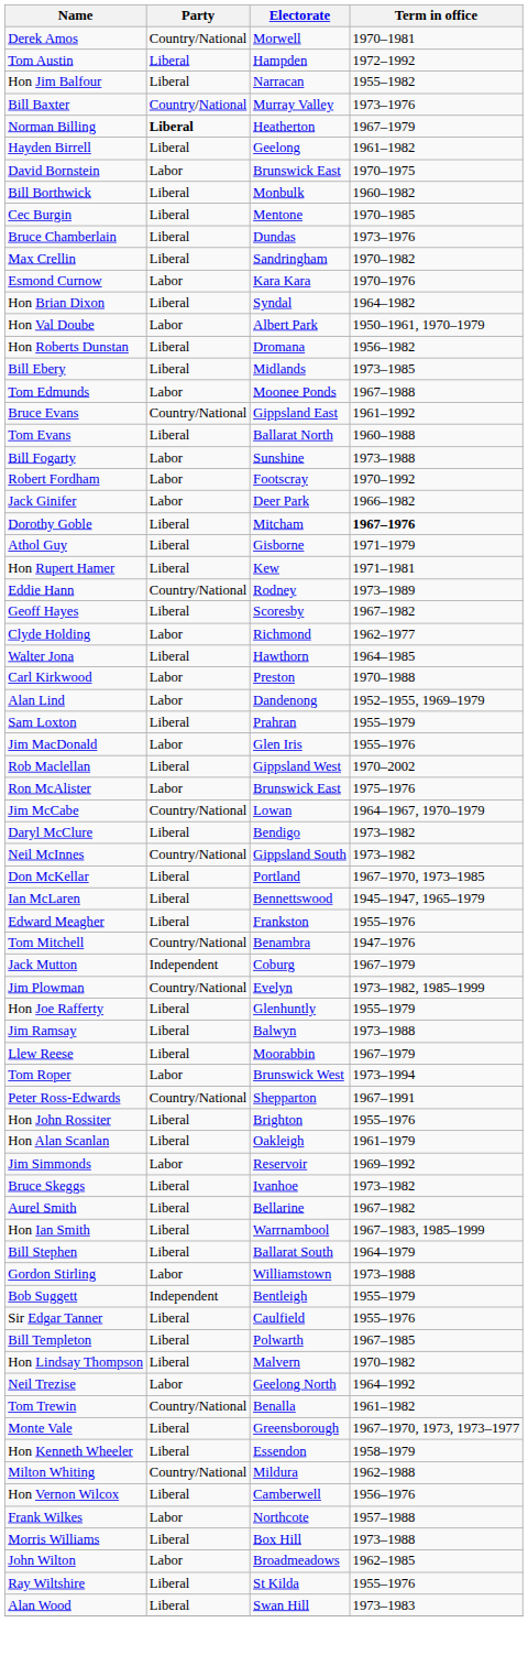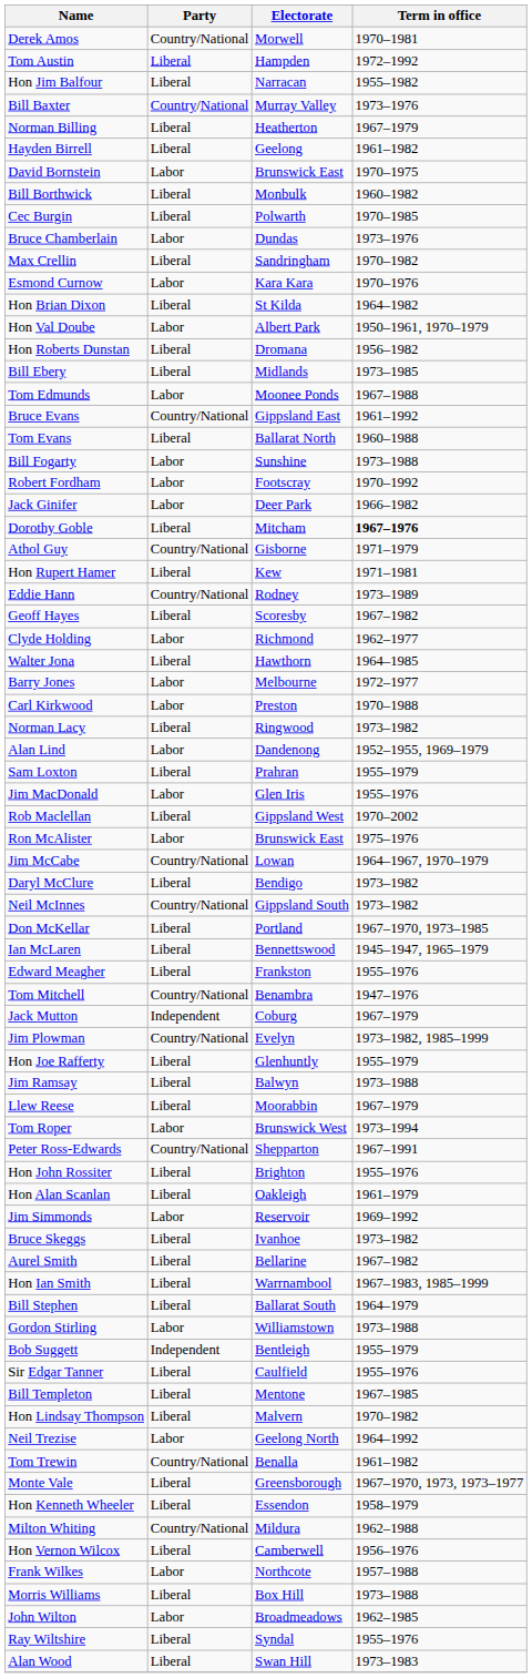 <table class="wikitable sortable">
 <tr>
 <th><strong>Name</strong></th>
 <th><strong>Party</strong></th>
 <th><strong><a href='#'>Electorate</a></strong></th>
 <th><strong>Term in office</strong></th>
 </tr>
 <tr>
 <td><a href='#'>Derek Amos</a></td>
 <td>Country/National</td>
 <td><a href='#'>Morwell</a></td>
 <td>1970–1981</td>
 </tr>
 <tr>
 <td><a href='#'>Tom Austin</a></td>
 <td><a href='#'>Liberal</a></td>
 <td><a href='#'>Hampden</a></td>
 <td>1972–1992</td>
 </tr>
 <tr>
 <td>Hon <a href='#'>Jim Balfour</a></td>
 <td>Liberal</td>
 <td><a href='#'>Narracan</a></td>
 <td>1955–1982</td>
 </tr>
 <tr>
 <td><a href='#'>Bill Baxter</a></td>
 <td><a href='#'>Country</a>/<a href='#'>National</a></td>
 <td><a href='#'>Murray Valley</a></td>
 <td>1973–1976</td>
 </tr>
 <tr>
 <td><a href='#'>Norman Billing</a></td>
-<td><strong>Liberal</strong></td>
+<td>Liberal</td>
 <td><a href='#'>Heatherton</a></td>
 <td>1967–1979</td>
 </tr>
 <tr>
 <td><a href='#'>Hayden Birrell</a></td>
 <td>Liberal</td>
 <td><a href='#'>Geelong</a></td>
 <td>1961–1982</td>
 </tr>
 <tr>
 <td><a href='#'>David Bornstein</a> </td>
 <td>Labor</td>
 <td><a href='#'>Brunswick East</a></td>
 <td>1970–1975</td>
 </tr>
 <tr>
 <td><a href='#'>Bill Borthwick</a></td>
 <td>Liberal</td>
 <td><a href='#'>Monbulk</a></td>
 <td>1960–1982</td>
 </tr>
 <tr>
 <td><a href='#'>Cec Burgin</a></td>
 <td>Liberal</td>
-<td><a href='#'>Mentone</a></td>
+<td><a href='#'>Polwarth</a></td>
 <td>1970–1985</td>
 </tr>
 <tr>
 <td><a href='#'>Bruce Chamberlain</a></td>
-<td>Liberal</td>
+<td>Labor</td>
 <td><a href='#'>Dundas</a></td>
 <td>1973–1976</td>
 </tr>
 <tr>
 <td><a href='#'>Max Crellin</a></td>
 <td>Liberal</td>
 <td><a href='#'>Sandringham</a></td>
 <td>1970–1982</td>
 </tr>
 <tr>
 <td><a href='#'>Esmond Curnow</a></td>
 <td>Labor</td>
 <td><a href='#'>Kara Kara</a></td>
 <td>1970–1976</td>
 </tr>
 <tr>
 <td>Hon <a href='#'>Brian Dixon</a></td>
 <td>Liberal</td>
-<td><a href='#'>Syndal</a></td>
+<td><a href='#'>St Kilda</a></td>
 <td>1964–1982</td>
 </tr>
 <tr>
 <td>Hon <a href='#'>Val Doube</a></td>
 <td>Labor</td>
 <td><a href='#'>Albert Park</a></td>
 <td>1950–1961, 1970–1979</td>
 </tr>
 <tr>
 <td>Hon <a href='#'>Roberts Dunstan</a></td>
 <td>Liberal</td>
 <td><a href='#'>Dromana</a></td>
 <td>1956–1982</td>
 </tr>
 <tr>
 <td><a href='#'>Bill Ebery</a></td>
 <td>Liberal</td>
 <td><a href='#'>Midlands</a></td>
 <td>1973–1985</td>
 </tr>
 <tr>
 <td><a href='#'>Tom Edmunds</a></td>
 <td>Labor</td>
 <td><a href='#'>Moonee Ponds</a></td>
 <td>1967–1988</td>
 </tr>
 <tr>
 <td><a href='#'>Bruce Evans</a></td>
 <td>Country/National</td>
 <td><a href='#'>Gippsland East</a></td>
 <td>1961–1992</td>
 </tr>
 <tr>
 <td><a href='#'>Tom Evans</a></td>
 <td>Liberal</td>
 <td><a href='#'>Ballarat North</a></td>
 <td>1960–1988</td>
 </tr>
 <tr>
 <td><a href='#'>Bill Fogarty</a></td>
 <td>Labor</td>
 <td><a href='#'>Sunshine</a></td>
 <td>1973–1988</td>
 </tr>
 <tr>
 <td><a href='#'>Robert Fordham</a></td>
 <td>Labor</td>
 <td><a href='#'>Footscray</a></td>
 <td>1970–1992</td>
 </tr>
 <tr>
 <td><a href='#'>Jack Ginifer</a></td>
 <td>Labor</td>
 <td><a href='#'>Deer Park</a></td>
 <td>1966–1982</td>
 </tr>
 <tr>
 <td><a href='#'>Dorothy Goble</a></td>
 <td>Liberal</td>
 <td><a href='#'>Mitcham</a></td>
 <td><strong>1967–1976</strong></td>
 </tr>
 <tr>
 <td><a href='#'>Athol Guy</a></td>
-<td>Liberal</td>
+<td>Country/National</td>
 <td><a href='#'>Gisborne</a></td>
 <td>1971–1979</td>
 </tr>
 <tr>
 <td>Hon <a href='#'>Rupert Hamer</a></td>
 <td>Liberal</td>
 <td><a href='#'>Kew</a></td>
 <td>1971–1981</td>
 </tr>
 <tr>
 <td><a href='#'>Eddie Hann</a></td>
 <td>Country/National</td>
 <td><a href='#'>Rodney</a></td>
 <td>1973–1989</td>
 </tr>
 <tr>
 <td><a href='#'>Geoff Hayes</a></td>
 <td>Liberal</td>
 <td><a href='#'>Scoresby</a></td>
 <td>1967–1982</td>
 </tr>
 <tr>
 <td><a href='#'>Clyde Holding</a></td>
 <td>Labor</td>
 <td><a href='#'>Richmond</a></td>
 <td>1962–1977</td>
 </tr>
 <tr>
 <td><a href='#'>Walter Jona</a></td>
 <td>Liberal</td>
 <td><a href='#'>Hawthorn</a></td>
 <td>1964–1985</td>
 </tr>
 <tr>
+<td><a href='#'>Barry Jones</a></td>
+<td>Labor</td>
+<td><a href='#'>Melbourne</a></td>
+<td>1972–1977</td>
+</tr>
+<tr>
 <td><a href='#'>Carl Kirkwood</a></td>
 <td>Labor</td>
 <td><a href='#'>Preston</a></td>
 <td>1970–1988</td>
+</tr>
+<tr>
+<td><a href='#'>Norman Lacy</a></td>
+<td>Liberal</td>
+<td><a href='#'>Ringwood</a></td>
+<td>1973–1982</td>
 </tr>
 <tr>
 <td><a href='#'>Alan Lind</a></td>
 <td>Labor</td>
 <td><a href='#'>Dandenong</a></td>
 <td>1952–1955, 1969–1979</td>
 </tr>
 <tr>
 <td><a href='#'>Sam Loxton</a></td>
 <td>Liberal</td>
 <td><a href='#'>Prahran</a></td>
 <td>1955–1979</td>
 </tr>
 <tr>
 <td><a href='#'>Jim MacDonald</a></td>
 <td>Labor</td>
 <td><a href='#'>Glen Iris</a></td>
 <td>1955–1976</td>
 </tr>
 <tr>
 <td><a href='#'>Rob Maclellan</a></td>
 <td>Liberal</td>
 <td><a href='#'>Gippsland West</a></td>
 <td>1970–2002</td>
 </tr>
 <tr>
 <td><a href='#'>Ron McAlister</a> </td>
 <td>Labor</td>
 <td><a href='#'>Brunswick East</a></td>
 <td>1975–1976</td>
 </tr>
 <tr>
 <td><a href='#'>Jim McCabe</a></td>
 <td>Country/National</td>
 <td><a href='#'>Lowan</a></td>
 <td>1964–1967, 1970–1979</td>
 </tr>
 <tr>
 <td><a href='#'>Daryl McClure</a></td>
 <td>Liberal</td>
 <td><a href='#'>Bendigo</a></td>
 <td>1973–1982</td>
 </tr>
 <tr>
 <td><a href='#'>Neil McInnes</a></td>
 <td>Country/National</td>
 <td><a href='#'>Gippsland South</a></td>
 <td>1973–1982</td>
 </tr>
 <tr>
 <td><a href='#'>Don McKellar</a></td>
 <td>Liberal</td>
 <td><a href='#'>Portland</a></td>
 <td>1967–1970, 1973–1985</td>
 </tr>
 <tr>
 <td><a href='#'>Ian McLaren</a></td>
 <td>Liberal</td>
 <td><a href='#'>Bennettswood</a></td>
 <td>1945–1947, 1965–1979</td>
 </tr>
 <tr>
 <td><a href='#'>Edward Meagher</a></td>
 <td>Liberal</td>
 <td><a href='#'>Frankston</a></td>
 <td>1955–1976</td>
 </tr>
 <tr>
 <td><a href='#'>Tom Mitchell</a></td>
 <td>Country/National</td>
 <td><a href='#'>Benambra</a></td>
 <td>1947–1976</td>
 </tr>
 <tr>
 <td><a href='#'>Jack Mutton</a></td>
 <td>Independent</td>
 <td><a href='#'>Coburg</a></td>
 <td>1967–1979</td>
 </tr>
 <tr>
 <td><a href='#'>Jim Plowman</a></td>
 <td>Country/National</td>
 <td><a href='#'>Evelyn</a></td>
 <td>1973–1982, 1985–1999</td>
 </tr>
 <tr>
 <td>Hon <a href='#'>Joe Rafferty</a></td>
 <td>Liberal</td>
 <td><a href='#'>Glenhuntly</a></td>
 <td>1955–1979</td>
 </tr>
 <tr>
 <td><a href='#'>Jim Ramsay</a></td>
 <td>Liberal</td>
 <td><a href='#'>Balwyn</a></td>
 <td>1973–1988</td>
 </tr>
 <tr>
 <td><a href='#'>Llew Reese</a></td>
 <td>Liberal</td>
 <td><a href='#'>Moorabbin</a></td>
 <td>1967–1979</td>
 </tr>
 <tr>
 <td><a href='#'>Tom Roper</a></td>
 <td>Labor</td>
 <td><a href='#'>Brunswick West</a></td>
 <td>1973–1994</td>
 </tr>
 <tr>
 <td><a href='#'>Peter Ross-Edwards</a></td>
 <td>Country/National</td>
 <td><a href='#'>Shepparton</a></td>
 <td>1967–1991</td>
 </tr>
 <tr>
 <td>Hon <a href='#'>John Rossiter</a></td>
 <td>Liberal</td>
 <td><a href='#'>Brighton</a></td>
 <td>1955–1976</td>
 </tr>
 <tr>
 <td>Hon <a href='#'>Alan Scanlan</a></td>
 <td>Liberal</td>
 <td><a href='#'>Oakleigh</a></td>
 <td>1961–1979</td>
 </tr>
 <tr>
 <td><a href='#'>Jim Simmonds</a></td>
 <td>Labor</td>
 <td><a href='#'>Reservoir</a></td>
 <td>1969–1992</td>
 </tr>
 <tr>
 <td><a href='#'>Bruce Skeggs</a></td>
 <td>Liberal</td>
 <td><a href='#'>Ivanhoe</a></td>
 <td>1973–1982</td>
 </tr>
 <tr>
 <td><a href='#'>Aurel Smith</a></td>
 <td>Liberal</td>
 <td><a href='#'>Bellarine</a></td>
 <td>1967–1982</td>
 </tr>
 <tr>
 <td>Hon <a href='#'>Ian Smith</a></td>
 <td>Liberal</td>
 <td><a href='#'>Warrnambool</a></td>
 <td>1967–1983, 1985–1999</td>
 </tr>
 <tr>
 <td><a href='#'>Bill Stephen</a></td>
 <td>Liberal</td>
 <td><a href='#'>Ballarat South</a></td>
 <td>1964–1979</td>
 </tr>
 <tr>
 <td><a href='#'>Gordon Stirling</a></td>
 <td>Labor</td>
 <td><a href='#'>Williamstown</a></td>
 <td>1973–1988</td>
 </tr>
 <tr>
 <td><a href='#'>Bob Suggett</a></td>
 <td>Independent</td>
 <td><a href='#'>Bentleigh</a></td>
 <td>1955–1979</td>
 </tr>
 <tr>
 <td>Sir <a href='#'>Edgar Tanner</a></td>
 <td>Liberal</td>
 <td><a href='#'>Caulfield</a></td>
 <td>1955–1976</td>
 </tr>
 <tr>
 <td><a href='#'>Bill Templeton</a></td>
 <td>Liberal</td>
-<td><a href='#'>Polwarth</a></td>
+<td><a href='#'>Mentone</a></td>
 <td>1967–1985</td>
 </tr>
 <tr>
 <td>Hon <a href='#'>Lindsay Thompson</a></td>
 <td>Liberal</td>
 <td><a href='#'>Malvern</a></td>
 <td>1970–1982</td>
 </tr>
 <tr>
 <td><a href='#'>Neil Trezise</a></td>
 <td>Labor</td>
 <td><a href='#'>Geelong North</a></td>
 <td>1964–1992</td>
 </tr>
 <tr>
 <td><a href='#'>Tom Trewin</a></td>
 <td>Country/National</td>
 <td><a href='#'>Benalla</a></td>
 <td>1961–1982</td>
 </tr>
 <tr>
 <td><a href='#'>Monte Vale</a> </td>
 <td>Liberal</td>
 <td><a href='#'>Greensborough</a></td>
 <td>1967–1970, 1973, 1973–1977</td>
 </tr>
 <tr>
 <td>Hon <a href='#'>Kenneth Wheeler</a></td>
 <td>Liberal</td>
 <td><a href='#'>Essendon</a></td>
 <td>1958–1979</td>
 </tr>
 <tr>
 <td><a href='#'>Milton Whiting</a></td>
 <td>Country/National</td>
 <td><a href='#'>Mildura</a></td>
 <td>1962–1988</td>
 </tr>
 <tr>
 <td>Hon <a href='#'>Vernon Wilcox</a></td>
 <td>Liberal</td>
 <td><a href='#'>Camberwell</a></td>
 <td>1956–1976</td>
 </tr>
 <tr>
 <td><a href='#'>Frank Wilkes</a></td>
 <td>Labor</td>
 <td><a href='#'>Northcote</a></td>
 <td>1957–1988</td>
 </tr>
 <tr>
 <td><a href='#'>Morris Williams</a></td>
 <td>Liberal</td>
 <td><a href='#'>Box Hill</a></td>
 <td>1973–1988</td>
 </tr>
 <tr>
 <td><a href='#'>John Wilton</a></td>
 <td>Labor</td>
 <td><a href='#'>Broadmeadows</a></td>
 <td>1962–1985</td>
 </tr>
 <tr>
 <td><a href='#'>Ray Wiltshire</a></td>
 <td>Liberal</td>
-<td><a href='#'>St Kilda</a></td>
+<td><a href='#'>Syndal</a></td>
 <td>1955–1976</td>
 </tr>
 <tr>
 <td><a href='#'>Alan Wood</a></td>
 <td>Liberal</td>
 <td><a href='#'>Swan Hill</a></td>
 <td>1973–1983</td>
 </tr>
 <tr>
 </tr>
 </table>
